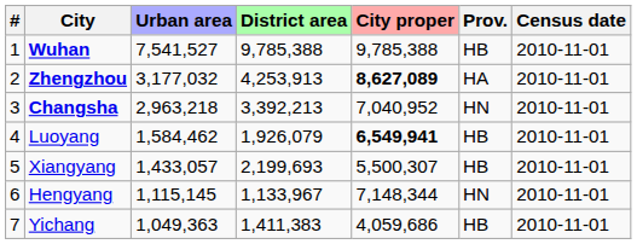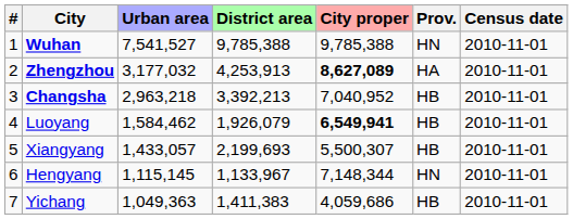 <table class="wikitable sortable" style="font-size:90%;">
 <tr>
 <th>#</th>
 <th>City</th>
 <th style ="background-color: #aaaaff;">Urban area</th>
 <th style ="background-color: #aaffaa;">District area</th>
 <th style ="background-color: #ffaaaa;">City proper</th>
 <th>Prov.</th>
 <th>Census date</th>
 </tr>
 <tr>
 <td>1</td>
 <td><strong><a href='#'>Wuhan</a></strong></td>
 <td>7,541,527</td>
 <td>9,785,388</td>
 <td>9,785,388</td>
-<td>HB</td>
+<td>HN</td>
 <td>2010-11-01</td>
 </tr>
 <tr>
 <td>2</td>
 <td><strong><a href='#'>Zhengzhou</a></strong></td>
 <td>3,177,032</td>
 <td>4,253,913</td>
 <td><strong>8,627,089</strong></td>
 <td>HA</td>
 <td>2010-11-01</td>
 </tr>
 <tr>
 <td>3</td>
 <td><strong><a href='#'>Changsha</a></strong></td>
 <td>2,963,218</td>
 <td>3,392,213</td>
 <td>7,040,952</td>
-<td>HN</td>
+<td>HB</td>
 <td>2010-11-01</td>
 </tr>
 <tr>
 <td>4</td>
 <td><a href='#'>Luoyang</a></td>
 <td>1,584,462</td>
 <td>1,926,079</td>
 <td><strong>6,549,941</strong></td>
 <td>HB</td>
 <td>2010-11-01</td>
 </tr>
 <tr>
 <td>5</td>
 <td><a href='#'>Xiangyang</a></td>
 <td>1,433,057</td>
 <td>2,199,693</td>
 <td>5,500,307</td>
 <td>HB</td>
 <td>2010-11-01</td>
 </tr>
 <tr>
 <td>6</td>
 <td><a href='#'>Hengyang</a></td>
 <td>1,115,145</td>
 <td>1,133,967</td>
 <td>7,148,344</td>
 <td>HN</td>
 <td>2010-11-01</td>
 </tr>
 <tr>
 <td>7</td>
 <td><a href='#'>Yichang</a></td>
 <td>1,049,363</td>
 <td>1,411,383</td>
 <td>4,059,686</td>
 <td>HB</td>
 <td>2010-11-01</td>
 </tr>
 </table>
